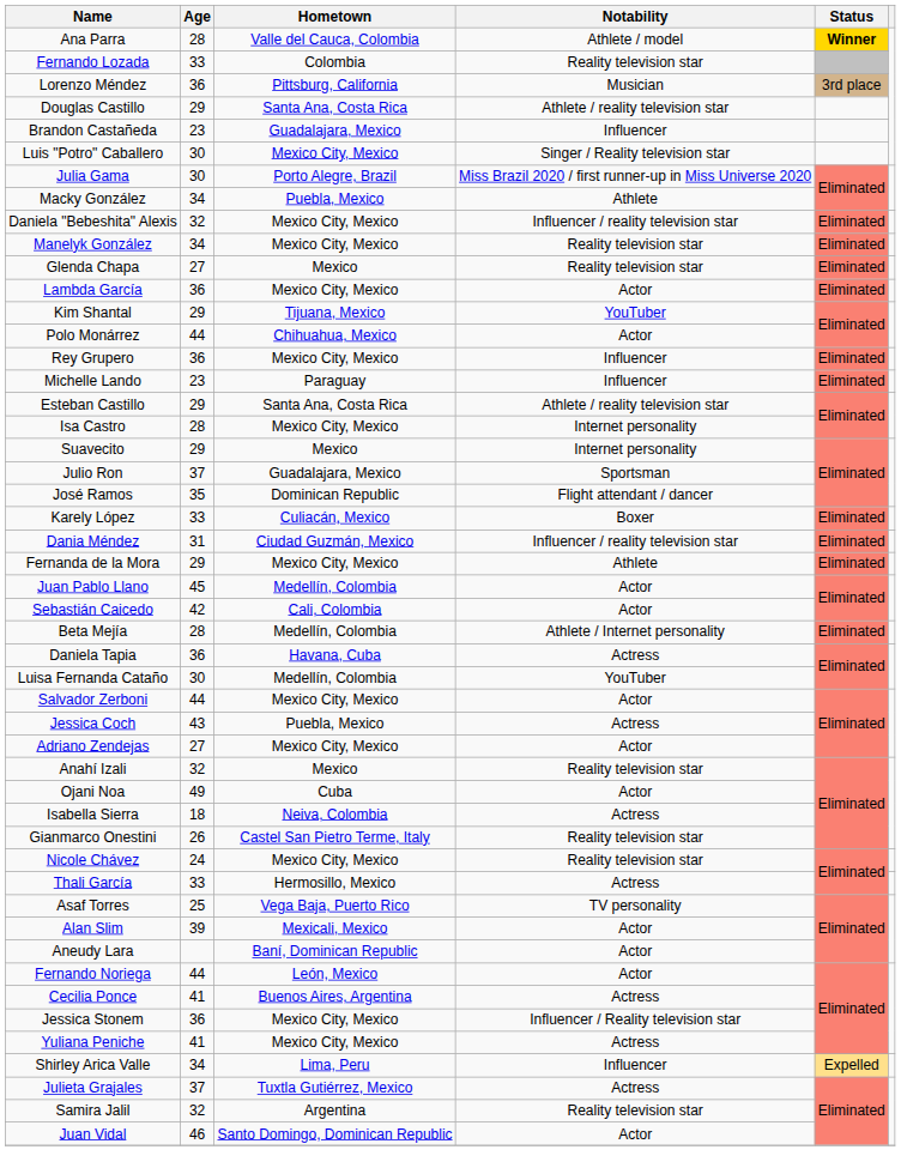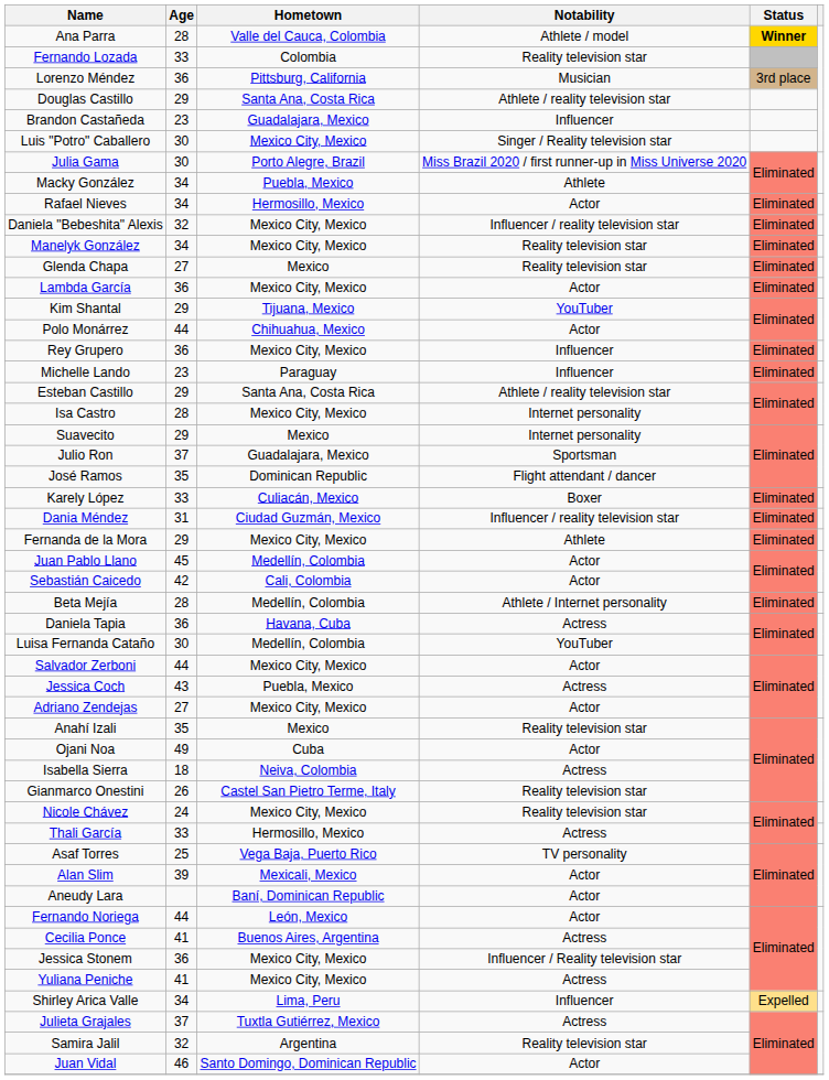 <table class="wikitable sortable" style="text-align:center;">
 <tr>
 <th>Name</th>
 <th>Age</th>
 <th>Hometown</th>
 <th>Notability</th>
 <th>Status</th>
 <th></th>
 </tr>
 <tr>
 <td>Ana Parra</td>
 <td>28</td>
 <td><a href='#'>Valle del Cauca, Colombia</a></td>
 <td>Athlete / model</td>
 <td bgcolor="gold"><strong>Winner</strong><br></td>
 <td rowspan="6"></td>
 </tr>
 <tr>
 <td><a href='#'>Fernando Lozada</a></td>
 <td>33</td>
 <td>Colombia</td>
 <td>Reality television star</td>
 <td bgcolor="silver"><br></td>
 </tr>
 <tr>
 <td>Lorenzo Méndez</td>
 <td>36</td>
 <td><a href='#'>Pittsburg, California</a></td>
 <td>Musician</td>
 <td bgcolor="tan">3rd place<br></td>
 </tr>
 <tr>
 <td>Douglas Castillo</td>
 <td>29</td>
 <td><a href='#'>Santa Ana, Costa Rica</a></td>
 <td>Athlete / reality television star</td>
 <td><br></td>
 </tr>
 <tr>
 <td>Brandon Castañeda</td>
 <td>23</td>
 <td><a href='#'>Guadalajara, Mexico</a></td>
 <td>Influencer</td>
 <td><br></td>
 </tr>
 <tr>
 <td>Luis "Potro" Caballero</td>
 <td>30</td>
 <td><a href='#'>Mexico City, Mexico</a></td>
 <td>Singer / Reality television star</td>
 <td><br></td>
 </tr>
 <tr>
 <td><a href='#'>Julia Gama</a></td>
 <td>30</td>
 <td><a href='#'>Porto Alegre, Brazil</a></td>
 <td><a href='#'>Miss Brazil 2020</a> / first runner-up in <a href='#'>Miss Universe 2020</a></td>
 <td rowspan="2" bgcolor="salmon">Eliminated<br></td>
 <td rowspan="2"></td>
 </tr>
 <tr>
 <td>Macky González</td>
 <td>34</td>
 <td><a href='#'>Puebla, Mexico</a></td>
 <td>Athlete</td>
+</tr>
+<tr>
+<td>Rafael Nieves</td>
+<td>34</td>
+<td><a href='#'>Hermosillo, Mexico</a></td>
+<td>Actor</td>
+<td bgcolor="salmon">Eliminated<br></td>
+<td></td>
 </tr>
 <tr>
 <td>Daniela "Bebeshita" Alexis</td>
 <td>32</td>
 <td>Mexico City, Mexico</td>
 <td>Influencer / reality television star</td>
 <td bgcolor="salmon">Eliminated<br></td>
 <td></td>
 </tr>
 <tr>
 <td><a href='#'>Manelyk González</a></td>
 <td>34</td>
 <td>Mexico City, Mexico</td>
 <td>Reality television star</td>
 <td bgcolor="salmon">Eliminated<br></td>
 <td></td>
 </tr>
 <tr>
 <td>Glenda Chapa</td>
 <td>27</td>
 <td>Mexico</td>
 <td>Reality television star</td>
 <td bgcolor="salmon">Eliminated<br></td>
 <td></td>
 </tr>
 <tr>
 <td><a href='#'>Lambda García</a></td>
 <td>36</td>
 <td>Mexico City, Mexico</td>
 <td>Actor</td>
 <td bgcolor="salmon">Eliminated<br></td>
 <td></td>
 </tr>
 <tr>
 <td>Kim Shantal</td>
 <td>29</td>
 <td><a href='#'>Tijuana, Mexico</a></td>
 <td><a href='#'>YouTuber</a></td>
 <td rowspan="2" bgcolor="salmon">Eliminated<br></td>
 <td rowspan="2"></td>
 </tr>
 <tr>
 <td>Polo Monárrez</td>
 <td>44</td>
 <td><a href='#'>Chihuahua, Mexico</a></td>
 <td>Actor</td>
 </tr>
 <tr>
 <td>Rey Grupero</td>
 <td>36</td>
 <td>Mexico City, Mexico</td>
 <td>Influencer</td>
 <td bgcolor="salmon">Eliminated<br></td>
 <td></td>
 </tr>
 <tr>
 <td>Michelle Lando</td>
 <td>23</td>
 <td>Paraguay</td>
 <td>Influencer</td>
 <td bgcolor="salmon">Eliminated<br></td>
 <td></td>
 </tr>
 <tr>
 <td>Esteban Castillo</td>
 <td>29</td>
 <td>Santa Ana, Costa Rica</td>
 <td>Athlete / reality television star</td>
 <td rowspan="2" bgcolor="salmon">Eliminated<br></td>
 <td rowspan="2"></td>
 </tr>
 <tr>
 <td>Isa Castro</td>
 <td>28</td>
 <td>Mexico City, Mexico</td>
 <td>Internet personality</td>
 </tr>
 <tr>
 <td>Suavecito</td>
 <td>29</td>
 <td>Mexico</td>
 <td>Internet personality</td>
 <td rowspan="3" bgcolor="salmon">Eliminated<br></td>
 <td rowspan="3"></td>
 </tr>
 <tr>
 <td>Julio Ron</td>
 <td>37</td>
 <td>Guadalajara, Mexico</td>
 <td>Sportsman</td>
 </tr>
 <tr>
 <td>José Ramos</td>
 <td>35</td>
 <td>Dominican Republic</td>
 <td>Flight attendant / dancer</td>
 </tr>
 <tr>
 <td>Karely López</td>
 <td>33</td>
 <td><a href='#'>Culiacán, Mexico</a></td>
 <td>Boxer</td>
 <td bgcolor="salmon">Eliminated<br></td>
 <td></td>
 </tr>
 <tr>
 <td><a href='#'>Dania Méndez</a></td>
 <td>31</td>
 <td><a href='#'>Ciudad Guzmán, Mexico</a></td>
 <td>Influencer / reality television star</td>
 <td bgcolor="salmon">Eliminated<br></td>
 <td></td>
 </tr>
 <tr>
 <td>Fernanda de la Mora</td>
 <td>29</td>
 <td>Mexico City, Mexico</td>
 <td>Athlete</td>
 <td bgcolor="salmon">Eliminated<br></td>
 <td></td>
 </tr>
 <tr>
 <td><a href='#'>Juan Pablo Llano</a></td>
 <td>45</td>
 <td><a href='#'>Medellín, Colombia</a></td>
 <td>Actor</td>
 <td rowspan="2" bgcolor="salmon">Eliminated<br></td>
 <td rowspan="2"></td>
 </tr>
 <tr>
 <td><a href='#'>Sebastián Caicedo</a></td>
 <td>42</td>
 <td><a href='#'>Cali, Colombia</a></td>
 <td>Actor</td>
 </tr>
 <tr>
 <td>Beta Mejía</td>
 <td>28</td>
 <td>Medellín, Colombia</td>
 <td>Athlete / Internet personality</td>
 <td bgcolor="salmon">Eliminated<br></td>
 <td></td>
 </tr>
 <tr>
 <td>Daniela Tapia</td>
 <td>36</td>
 <td><a href='#'>Havana, Cuba</a></td>
 <td>Actress</td>
 <td rowspan="2" bgcolor="salmon">Eliminated<br></td>
 <td rowspan="2"></td>
 </tr>
 <tr>
 <td>Luisa Fernanda Cataño</td>
 <td>30</td>
 <td>Medellín, Colombia</td>
 <td>YouTuber</td>
 </tr>
 <tr>
 <td><a href='#'>Salvador Zerboni</a></td>
 <td>44</td>
 <td>Mexico City, Mexico</td>
 <td>Actor</td>
 <td rowspan="3" bgcolor="salmon">Eliminated<br></td>
 <td rowspan="3"></td>
 </tr>
 <tr>
 <td><a href='#'>Jessica Coch</a></td>
 <td>43</td>
 <td>Puebla, Mexico</td>
 <td>Actress</td>
 </tr>
 <tr>
 <td><a href='#'>Adriano Zendejas</a></td>
 <td>27</td>
 <td>Mexico City, Mexico</td>
 <td>Actor</td>
 </tr>
 <tr>
 <td>Anahí Izali</td>
-<td>32</td>
+<td>35</td>
 <td>Mexico</td>
 <td>Reality television star</td>
 <td rowspan="4" bgcolor="salmon">Eliminated<br></td>
 <td rowspan="4"></td>
 </tr>
 <tr>
 <td>Ojani Noa</td>
 <td>49</td>
 <td>Cuba</td>
 <td>Actor</td>
 </tr>
 <tr>
 <td>Isabella Sierra</td>
 <td>18</td>
 <td><a href='#'>Neiva, Colombia</a></td>
 <td>Actress</td>
 </tr>
 <tr>
 <td>Gianmarco Onestini</td>
 <td>26</td>
 <td><a href='#'>Castel San Pietro Terme, Italy</a></td>
 <td>Reality television star</td>
 </tr>
 <tr>
 <td><a href='#'>Nicole Chávez</a></td>
 <td>24</td>
 <td>Mexico City, Mexico</td>
 <td>Reality television star</td>
 <td rowspan="2" bgcolor="salmon">Eliminated<br></td>
 <td></td>
 </tr>
 <tr>
 <td><a href='#'>Thali García</a></td>
 <td>33</td>
 <td>Hermosillo, Mexico</td>
 <td>Actress</td>
 <td></td>
 </tr>
 <tr>
 <td>Asaf Torres</td>
 <td>25</td>
 <td><a href='#'>Vega Baja, Puerto Rico</a></td>
 <td>TV personality</td>
 <td rowspan="3" bgcolor="salmon">Eliminated<br></td>
 <td rowspan="3"></td>
 </tr>
 <tr>
 <td><a href='#'>Alan Slim</a></td>
 <td>39</td>
 <td><a href='#'>Mexicali, Mexico</a></td>
 <td>Actor</td>
 </tr>
 <tr>
 <td>Aneudy Lara</td>
 <td></td>
 <td><a href='#'>Baní, Dominican Republic</a></td>
 <td>Actor</td>
 </tr>
 <tr>
 <td><a href='#'>Fernando Noriega</a></td>
 <td>44</td>
 <td><a href='#'>León, Mexico</a></td>
 <td>Actor</td>
 <td rowspan="4" bgcolor="salmon">Eliminated<br></td>
 <td rowspan="4"></td>
 </tr>
 <tr>
 <td><a href='#'>Cecilia Ponce</a></td>
 <td>41</td>
 <td><a href='#'>Buenos Aires, Argentina</a></td>
 <td>Actress</td>
 </tr>
 <tr>
 <td>Jessica Stonem</td>
 <td>36</td>
 <td>Mexico City, Mexico</td>
 <td>Influencer / Reality television star</td>
 </tr>
 <tr>
 <td><a href='#'>Yuliana Peniche</a></td>
 <td>41</td>
 <td>Mexico City, Mexico</td>
 <td>Actress</td>
 </tr>
 <tr>
 <td>Shirley Arica Valle</td>
 <td>34</td>
 <td><a href='#'>Lima, Peru</a></td>
 <td>Influencer</td>
 <td bgcolor="FFE08B">Expelled<br></td>
 <td></td>
 </tr>
 <tr>
 <td><a href='#'>Julieta Grajales</a></td>
 <td>37</td>
 <td><a href='#'>Tuxtla Gutiérrez, Mexico</a></td>
 <td>Actress</td>
 <td rowspan="3" bgcolor="salmon">Eliminated<br></td>
 <td rowspan="3"></td>
 </tr>
 <tr>
 <td>Samira Jalil</td>
 <td>32</td>
 <td>Argentina</td>
 <td>Reality television star</td>
 </tr>
 <tr>
 <td><a href='#'>Juan Vidal</a></td>
 <td>46</td>
 <td><a href='#'>Santo Domingo, Dominican Republic</a></td>
 <td>Actor</td>
 </tr>
 <tr>
 </tr>
 </table>
